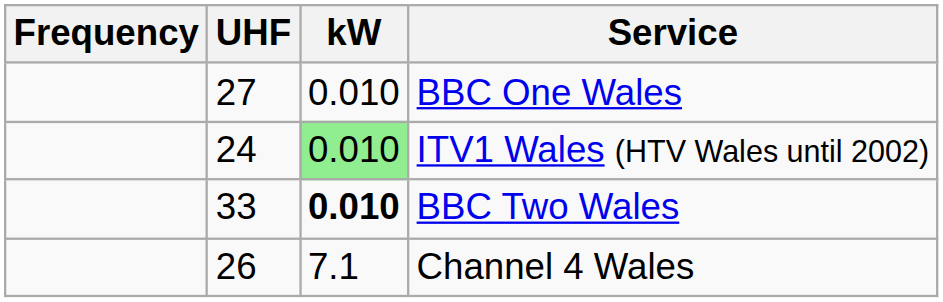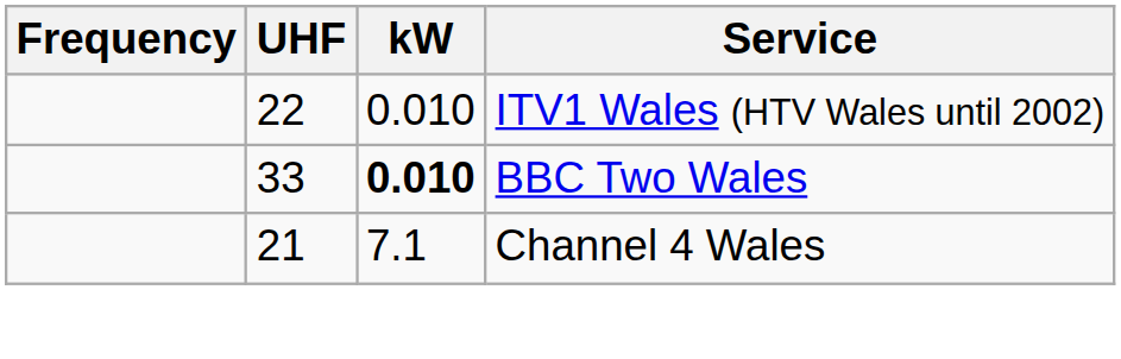 <table class="wikitable sortable">
 <tr>
 <th>Frequency</th>
 <th>UHF</th>
 <th>kW</th>
 <th>Service</th>
 </tr>
 <tr>
 <td></td>
-<td>27</td>
+<td>22</td>
 <td>0.010</td>
-<td><a href='#'>BBC One Wales</a></td>
-</tr>
-<tr>
-<td></td>
-<td>24</td>
-<td style="background: lightgreen;">0.010</td>
 <td><a href='#'>ITV1 Wales</a> <small>(HTV Wales until 2002)</small></td>
 </tr>
 <tr>
 <td></td>
 <td>33</td>
 <td><strong>0.010</strong></td>
 <td><a href='#'>BBC Two Wales</a></td>
 </tr>
 <tr>
 <td></td>
-<td>26</td>
+<td>21</td>
 <td>7.1</td>
 <td>Channel 4 Wales</td>
 </tr>
 </table>
